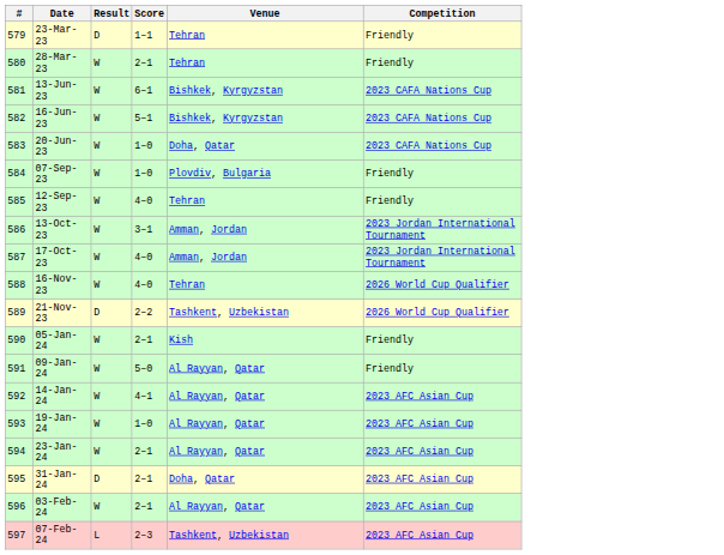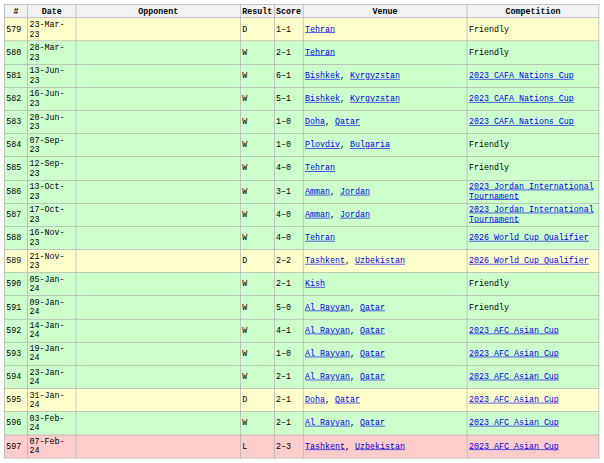 <table class="wikitable">
 <tr>
 <th width="30">#</th>
 <th width="70">Date</th>
+<th width="250">Opponent</th>
 <th>Result</th>
 <th>Score</th>
 <th width="250">Venue</th>
 <th width="200">Competition</th>
 </tr>
 <tr bgcolor="#FFFFCC">
 <td>579</td>
 <td>23-Mar-23</td>
+<td></td>
 <td>D</td>
 <td>1–1</td>
 <td><a href='#'>Tehran</a></td>
 <td>Friendly</td>
 </tr>
 <tr bgcolor="#CCFFCC">
 <td>580</td>
 <td>28-Mar-23</td>
+<td></td>
 <td>W</td>
 <td>2–1</td>
 <td><a href='#'>Tehran</a></td>
 <td>Friendly</td>
 </tr>
 <tr bgcolor="#CCFFCC">
 <td>581</td>
 <td>13-Jun-23</td>
+<td></td>
 <td>W</td>
 <td>6–1</td>
 <td><a href='#'>Bishkek</a>, <a href='#'>Kyrgyzstan</a></td>
 <td><a href='#'>2023 CAFA Nations Cup</a></td>
 </tr>
 <tr bgcolor="#CCFFCC">
 <td>582</td>
 <td>16-Jun-23</td>
+<td></td>
 <td>W</td>
 <td>5–1</td>
 <td><a href='#'>Bishkek</a>, <a href='#'>Kyrgyzstan</a></td>
 <td><a href='#'>2023 CAFA Nations Cup</a></td>
 </tr>
 <tr bgcolor="#CCFFCC">
 <td>583</td>
 <td>20-Jun-23</td>
+<td></td>
 <td>W</td>
 <td>1–0</td>
 <td><a href='#'>Doha</a>, <a href='#'>Qatar</a></td>
 <td><a href='#'>2023 CAFA Nations Cup</a></td>
 </tr>
 <tr bgcolor="#CCFFCC">
 <td>584</td>
 <td>07-Sep-23</td>
+<td></td>
 <td>W</td>
 <td>1–0</td>
 <td><a href='#'>Plovdiv</a>, <a href='#'>Bulgaria</a></td>
 <td>Friendly</td>
 </tr>
 <tr bgcolor="#CCFFCC">
 <td>585</td>
 <td>12-Sep-23</td>
+<td></td>
 <td>W</td>
 <td>4–0</td>
 <td><a href='#'>Tehran</a></td>
 <td>Friendly</td>
 </tr>
 <tr bgcolor="#CCFFCC">
 <td>586</td>
 <td>13-Oct-23</td>
+<td></td>
 <td>W</td>
 <td>3–1</td>
 <td><a href='#'>Amman</a>, <a href='#'>Jordan</a></td>
 <td><a href='#'>2023 Jordan International Tournament</a></td>
 </tr>
 <tr bgcolor="#CCFFCC">
 <td>587</td>
 <td>17-Oct-23</td>
+<td></td>
 <td>W</td>
 <td>4–0</td>
 <td><a href='#'>Amman</a>, <a href='#'>Jordan</a></td>
 <td><a href='#'>2023 Jordan International Tournament</a></td>
 </tr>
 <tr bgcolor="#CCFFCC">
 <td>588</td>
 <td>16-Nov-23</td>
+<td></td>
 <td>W</td>
 <td>4–0</td>
 <td><a href='#'>Tehran</a></td>
 <td><a href='#'>2026 World Cup Qualifier</a></td>
 </tr>
 <tr bgcolor="#FFFFCC">
 <td>589</td>
 <td>21-Nov-23</td>
+<td></td>
 <td>D</td>
 <td>2–2</td>
 <td><a href='#'>Tashkent</a>, <a href='#'>Uzbekistan</a></td>
 <td><a href='#'>2026 World Cup Qualifier</a></td>
 </tr>
 <tr bgcolor="#CCFFCC">
 <td>590</td>
 <td>05-Jan-24</td>
+<td></td>
 <td>W</td>
 <td>2–1</td>
 <td><a href='#'>Kish</a></td>
 <td>Friendly</td>
 </tr>
 <tr bgcolor="#CCFFCC">
 <td>591</td>
 <td>09-Jan-24</td>
+<td></td>
 <td>W</td>
 <td>5–0</td>
 <td><a href='#'>Al Rayyan</a>, <a href='#'>Qatar</a></td>
 <td>Friendly</td>
 </tr>
 <tr bgcolor="#CCFFCC">
 <td>592</td>
 <td>14-Jan-24</td>
+<td></td>
 <td>W</td>
 <td>4–1</td>
 <td><a href='#'>Al Rayyan</a>, <a href='#'>Qatar</a></td>
 <td><a href='#'>2023 AFC Asian Cup</a></td>
 </tr>
 <tr bgcolor="#CCFFCC">
 <td>593</td>
 <td>19-Jan-24</td>
+<td></td>
 <td>W</td>
 <td>1–0</td>
 <td><a href='#'>Al Rayyan</a>, <a href='#'>Qatar</a></td>
 <td><a href='#'>2023 AFC Asian Cup</a></td>
 </tr>
 <tr bgcolor="#CCFFCC">
 <td>594</td>
 <td>23-Jan-24</td>
+<td></td>
 <td>W</td>
 <td>2–1</td>
 <td><a href='#'>Al Rayyan</a>, <a href='#'>Qatar</a></td>
 <td><a href='#'>2023 AFC Asian Cup</a></td>
 </tr>
 <tr bgcolor="#FFFFCC">
 <td>595</td>
 <td>31-Jan-24</td>
+<td></td>
 <td>D</td>
 <td>2–1</td>
 <td><a href='#'>Doha</a>, <a href='#'>Qatar</a></td>
 <td><a href='#'>2023 AFC Asian Cup</a></td>
 </tr>
 <tr bgcolor="#CCFFCC">
 <td>596</td>
 <td>03-Feb-24</td>
+<td></td>
 <td>W</td>
 <td>2–1</td>
 <td><a href='#'>Al Rayyan</a>, <a href='#'>Qatar</a></td>
 <td><a href='#'>2023 AFC Asian Cup</a></td>
 </tr>
 <tr bgcolor="#FFCCCC">
 <td>597</td>
 <td>07-Feb-24</td>
+<td></td>
 <td>L</td>
 <td>2–3</td>
 <td><a href='#'>Tashkent</a>, <a href='#'>Uzbekistan</a></td>
 <td><a href='#'>2023 AFC Asian Cup</a></td>
 </tr>
 </table>
